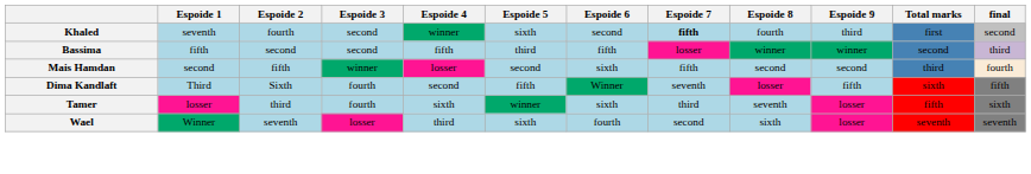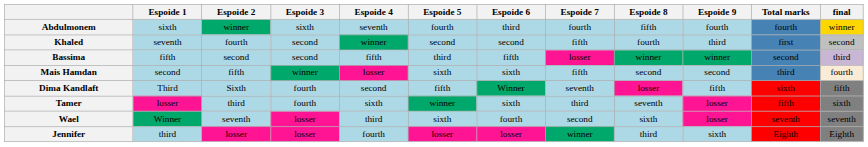 <table class="wikitable" style="font-size:85%; width:100%; text-align:center; margin-left: auto; margin-right: auto">
 <tr>
 <th style="width: 15%;"></th>
 <th style="width: 8%;">Espoide 1</th>
 <th style="width: 8%;">Espoide 2</th>
 <th style="width: 8%;">Espoide 3</th>
 <th style="width: 8%;">Espoide 4</th>
 <th style="width: 8%;">Espoide 5</th>
 <th style="width: 8%;">Espoide 6</th>
 <th style="width: 8%;">Espoide 7</th>
 <th style="width: 8%;">Espoide 8</th>
 <th style="width: 8%;">Espoide 9</th>
 <th style="width: 8%;">Total marks</th>
 <th style="width: 8%;">final</th>
 </tr>
 <tr>
+<th>Abdulmonem</th>
+<td style="background:lightblue">sixth</td>
+<td style="background:#00A86B">winner</td>
+<td style="background:lightblue">sixth</td>
+<td style="background:Lightblue">seventh</td>
+<td style="background:lightblue">fourth</td>
+<td style="background:lightblue">third</td>
+<td style="background:lightblue">fourth</td>
+<td style="background:lightblue">fifth</td>
+<td style="background:lightblue">fourth</td>
+<td style="background:steelblue">fourth</td>
+<td style="background:gold">winner</td>
+</tr>
+<tr>
 <th>Khaled</th>
 <td style="background:lightblue">seventh</td>
 <td style="background:lightblue">fourth</td>
 <td style="background:lightblue">second</td>
 <td style="background:#00A86B">winner</td>
-<td style="background:lightblue">sixth</td>
 <td style="background:lightblue">second</td>
-<td style="background:lightblue"><strong>fifth</strong></td>
+<td style="background:lightblue">second</td>
+<td style="background:lightblue">fifth</td>
 <td style="background:lightblue">fourth</td>
 <td style="background:lightblue">third</td>
 <td style="background:steelblue">first</td>
 <td style="background:silver">second</td>
 </tr>
 <tr>
 <th>Bassima</th>
 <td style="background:lightblue">fifth</td>
 <td style="background:lightblue">second</td>
 <td style="background:lightblue">second</td>
 <td style="background:lightblue">fifth</td>
 <td style="background:lightblue">third</td>
 <td style="background:lightblue">fifth</td>
 <td style="background:DeepPink">losser</td>
 <td style="background:#00A86B">winner</td>
 <td style="background:#00A86B">winner</td>
 <td style="background:steelblue">second</td>
 <td style="background:#c8b6d4">third</td>
 </tr>
 <tr>
 <th>Mais Hamdan</th>
 <td style="background:lightblue">second</td>
 <td style="background:lightblue">fifth</td>
 <td style="background:#00A86B">winner</td>
 <td style="background:DeepPink">losser</td>
-<td style="background:lightblue">second</td>
+<td style="background:lightblue">sixth</td>
 <td style="background:lightblue">sixth</td>
 <td style="background:lightblue">fifth</td>
 <td style="background:lightblue">second</td>
 <td style="background:lightblue">second</td>
 <td style="background:steelblue">third</td>
 <td style="background:AntiqueWhite">fourth</td>
 </tr>
 <tr>
 <th>Dima Kandlaft</th>
 <td style="background:lightblue">Third</td>
 <td style="background:lightblue">Sixth</td>
 <td style="background:lightblue">fourth</td>
 <td style="background:lightblue">second</td>
 <td style="background:lightblue">fifth</td>
 <td style="background:#00A86B">Winner</td>
 <td style="background:lightblue">seventh</td>
 <td style="background:DeepPink">losser</td>
 <td style="background:lightblue">fifth</td>
 <td style="background:red">sixth</td>
 <td style="background:Gray">fifth</td>
 </tr>
 <tr>
 <th>Tamer</th>
 <td style="background:DeepPink">losser</td>
 <td style="background:lightblue">third</td>
 <td style="background:lightblue">fourth</td>
 <td style="background:lightblue">sixth</td>
 <td style="background:#00A86B">winner</td>
 <td style="background:lightblue">sixth</td>
 <td style="background:lightblue">third</td>
 <td style="background:lightblue">seventh</td>
 <td style="background:DeepPink">losser</td>
 <td style="background:red">fifth</td>
 <td style="background:Gray">sixth</td>
 </tr>
 <tr>
 <th>Wael</th>
 <td style="background:#00A86B">Winner</td>
 <td style="background:lightblue">seventh</td>
 <td style="background:DeepPink">losser</td>
 <td style="background:lightblue">third</td>
 <td style="background:lightblue">sixth</td>
 <td style="background:lightblue">fourth</td>
 <td style="background:lightblue">second</td>
 <td style="background:lightblue">sixth</td>
 <td style="background:DeepPink">losser</td>
 <td style="background:red">seventh</td>
 <td style="background:Grey">seventh</td>
 </tr>
+<tr>
+<th>Jennifer</th>
+<td style="background:lightblue">third</td>
+<td style="background:DeepPink">losser</td>
+<td style="background:DeepPink">losser</td>
+<td style="background:lightblue">fourth</td>
+<td style="background:DeepPink">losser</td>
+<td style="background:DeepPink">losser</td>
+<td style="background:#00A86B">winner</td>
+<td style="background:lightblue">third</td>
+<td style="background:lightblue">sixth</td>
+<td style="background:red">Eighth</td>
+<td style="background:Gray">Eighth</td>
+</tr>
 </table>
